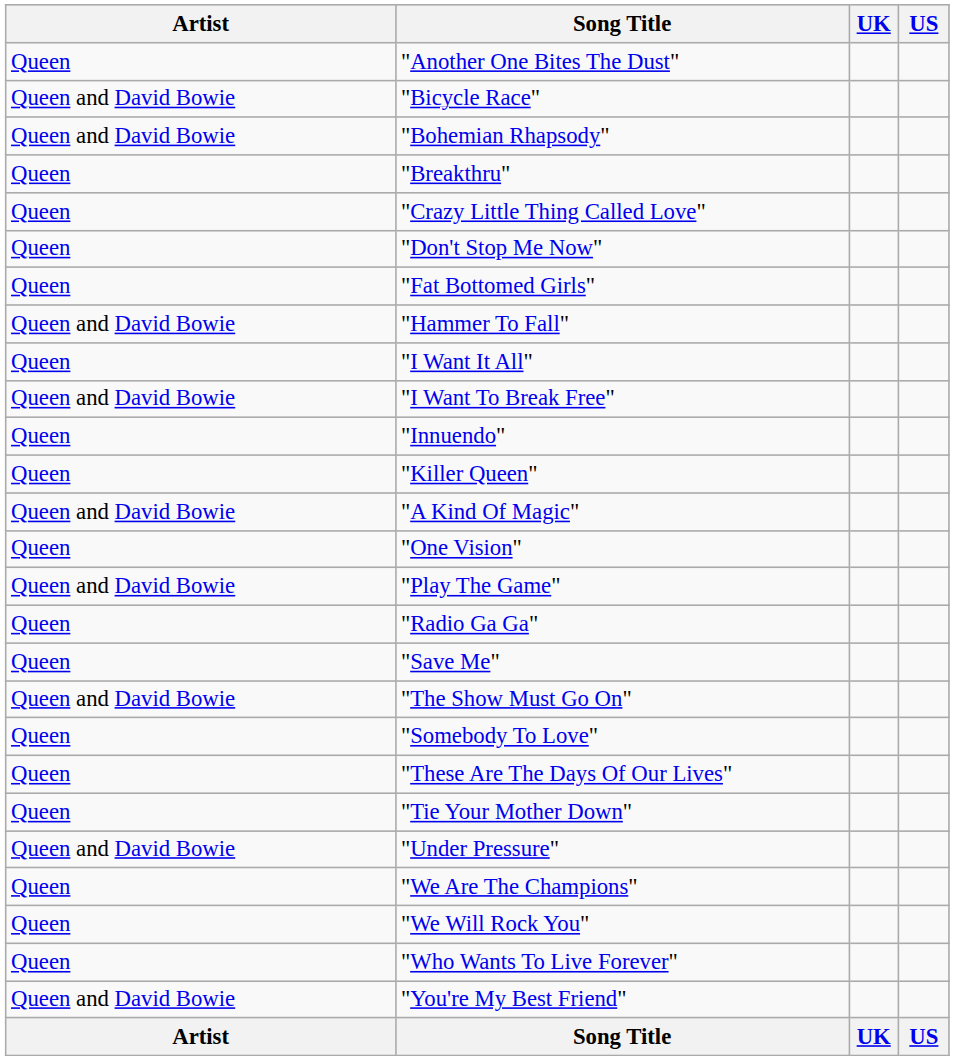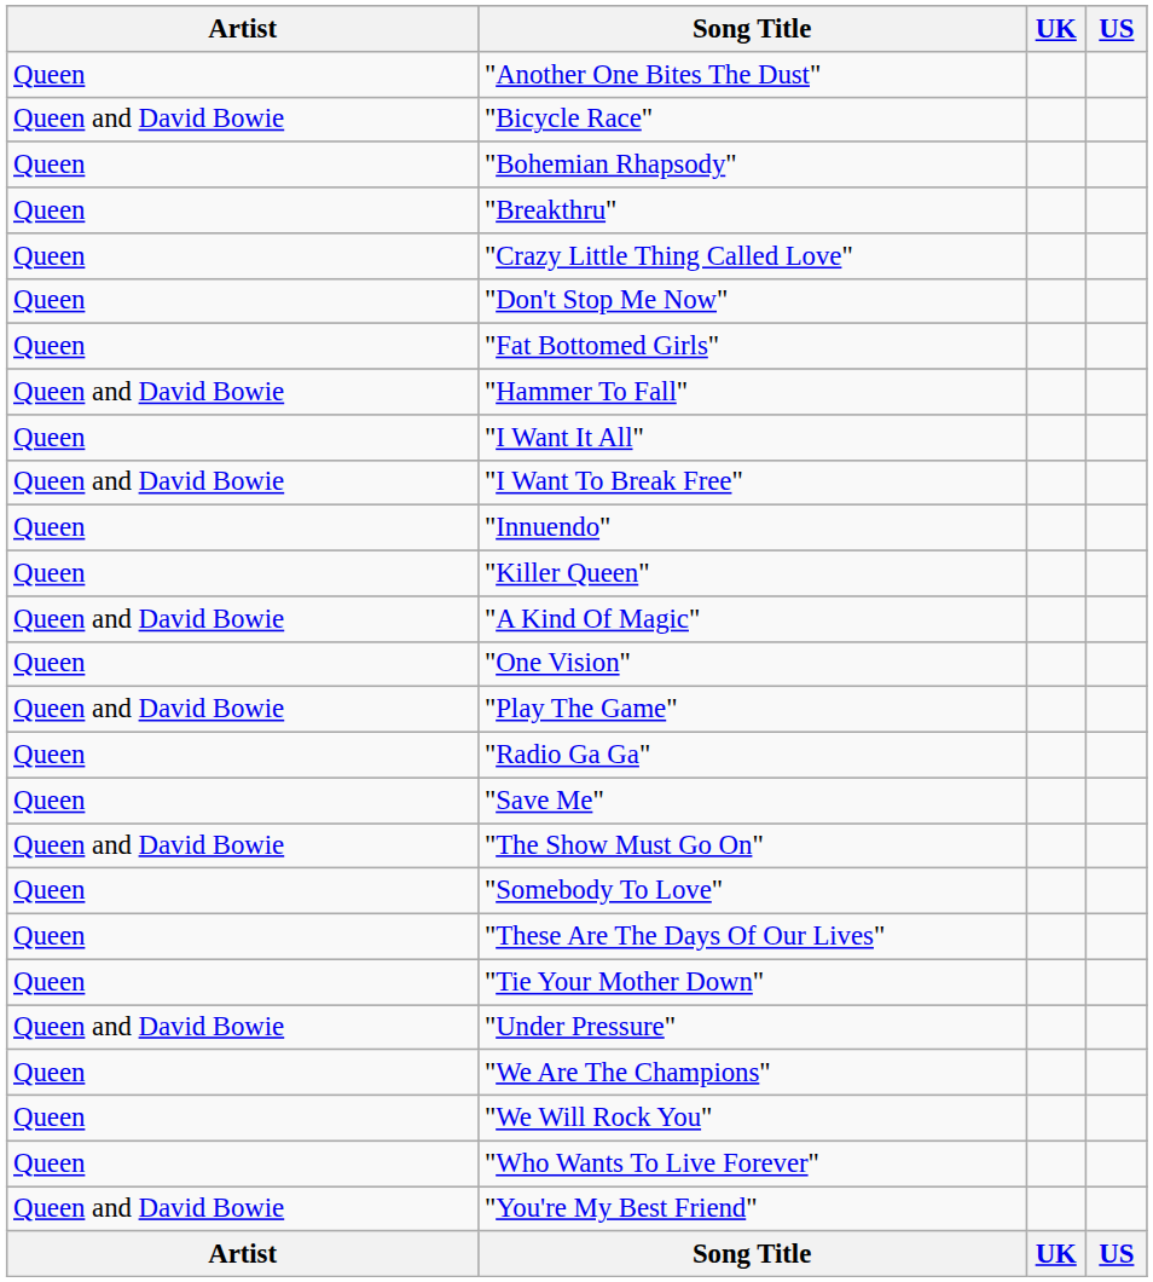 <table class="wikitable sortable" style="font-size:90%; text-align:left; margin: 5px;">
 <tr>
 <th style="width:240px;">Artist</th>
 <th style="width:280px;">Song Title</th>
 <th width=25px><a href='#'>UK</a></th>
 <th width=25px><a href='#'>US</a></th>
 </tr>
 <tr>
 <td><a href='#'>Queen</a></td>
 <td>"<a href='#'>Another One Bites The Dust</a>"</td>
 <td></td>
 <td></td>
 </tr>
 <tr>
 <td><a href='#'>Queen</a> and <a href='#'>David Bowie</a></td>
 <td>"<a href='#'>Bicycle Race</a>"</td>
 <td></td>
 <td></td>
 </tr>
 <tr>
-<td><a href='#'>Queen</a> and <a href='#'>David Bowie</a></td>
+<td><a href='#'>Queen</a></td>
 <td>"<a href='#'>Bohemian Rhapsody</a>"</td>
 <td></td>
 <td></td>
 </tr>
 <tr>
 <td><a href='#'>Queen</a></td>
 <td>"<a href='#'>Breakthru</a>"</td>
 <td></td>
 <td></td>
 </tr>
 <tr>
 <td><a href='#'>Queen</a></td>
 <td>"<a href='#'>Crazy Little Thing Called Love</a>"</td>
 <td></td>
 <td></td>
 </tr>
 <tr>
 <td><a href='#'>Queen</a></td>
 <td>"<a href='#'>Don't Stop Me Now</a>"</td>
 <td></td>
 <td></td>
 </tr>
 <tr>
 <td><a href='#'>Queen</a></td>
 <td>"<a href='#'>Fat Bottomed Girls</a>"</td>
 <td></td>
 <td></td>
 </tr>
 <tr>
 <td><a href='#'>Queen</a> and <a href='#'>David Bowie</a></td>
 <td>"<a href='#'>Hammer To Fall</a>"</td>
 <td></td>
 <td></td>
 </tr>
 <tr>
 <td><a href='#'>Queen</a></td>
 <td>"<a href='#'>I Want It All</a>"</td>
 <td></td>
 <td></td>
 </tr>
 <tr>
 <td><a href='#'>Queen</a> and <a href='#'>David Bowie</a></td>
 <td>"<a href='#'>I Want To Break Free</a>"</td>
 <td></td>
 <td></td>
 </tr>
 <tr>
 <td><a href='#'>Queen</a></td>
 <td>"<a href='#'>Innuendo</a>"</td>
 <td></td>
 <td></td>
 </tr>
 <tr>
 <td><a href='#'>Queen</a></td>
 <td>"<a href='#'>Killer Queen</a>"</td>
 <td></td>
 <td></td>
 </tr>
 <tr>
 <td><a href='#'>Queen</a> and <a href='#'>David Bowie</a></td>
 <td>"<a href='#'>A Kind Of Magic</a>"</td>
 <td></td>
 <td></td>
 </tr>
 <tr>
 <td><a href='#'>Queen</a></td>
 <td>"<a href='#'>One Vision</a>"</td>
 <td></td>
 <td></td>
 </tr>
 <tr>
 <td><a href='#'>Queen</a> and <a href='#'>David Bowie</a></td>
 <td>"<a href='#'>Play The Game</a>"</td>
 <td></td>
 <td></td>
 </tr>
 <tr>
 <td><a href='#'>Queen</a></td>
 <td>"<a href='#'>Radio Ga Ga</a>"</td>
 <td></td>
 <td></td>
 </tr>
 <tr>
 <td><a href='#'>Queen</a></td>
 <td>"<a href='#'>Save Me</a>"</td>
 <td></td>
 <td></td>
 </tr>
 <tr>
 <td><a href='#'>Queen</a> and <a href='#'>David Bowie</a></td>
 <td>"<a href='#'>The Show Must Go On</a>"</td>
 <td></td>
 <td></td>
 </tr>
 <tr>
 <td><a href='#'>Queen</a></td>
 <td>"<a href='#'>Somebody To Love</a>"</td>
 <td></td>
 <td></td>
 </tr>
 <tr>
 <td><a href='#'>Queen</a></td>
 <td>"<a href='#'>These Are The Days Of Our Lives</a>"</td>
 <td></td>
 <td></td>
 </tr>
 <tr>
 <td><a href='#'>Queen</a></td>
 <td>"<a href='#'>Tie Your Mother Down</a>"</td>
 <td></td>
 <td></td>
 </tr>
 <tr>
 <td><a href='#'>Queen</a> and <a href='#'>David Bowie</a></td>
 <td>"<a href='#'>Under Pressure</a>"</td>
 <td></td>
 <td></td>
 </tr>
 <tr>
 <td><a href='#'>Queen</a></td>
 <td>"<a href='#'>We Are The Champions</a>"</td>
 <td></td>
 <td></td>
 </tr>
 <tr>
 <td><a href='#'>Queen</a></td>
 <td>"<a href='#'>We Will Rock You</a>"</td>
 <td></td>
 <td></td>
 </tr>
 <tr>
 <td><a href='#'>Queen</a></td>
 <td>"<a href='#'>Who Wants To Live Forever</a>"</td>
 <td></td>
 <td></td>
 </tr>
 <tr>
 <td><a href='#'>Queen</a> and <a href='#'>David Bowie</a></td>
 <td>"<a href='#'>You're My Best Friend</a>"</td>
 <td></td>
 <td></td>
 </tr>
 <tr class="sortbottom">
 <th>Artist</th>
 <th>Song Title</th>
 <th><a href='#'>UK</a></th>
 <th><a href='#'>US</a></th>
 </tr>
 </table>
